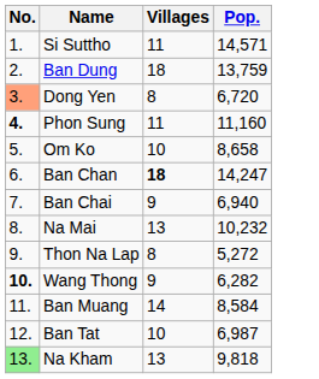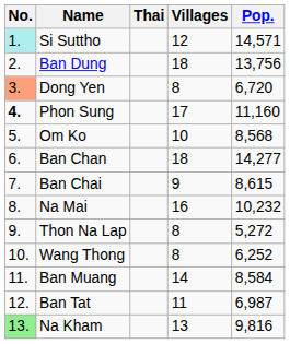 <table class="wikitable sortable">
 <tr>
 <th>No.</th>
 <th>Name</th>
+<th>Thai</th>
 <th>Villages</th>
 <th><a href='#'>Pop.</a></th>
 </tr>
 <tr>
-<td>1.</td>
+<td style="background: paleturquoise;">1.</td>
 <td>Si Suttho</td>
-<td>11</td>
+<td></td>
+<td>12</td>
 <td>14,571</td>
 </tr>
 <tr>
 <td>2.</td>
 <td><a href='#'>Ban Dung</a></td>
+<td></td>
 <td>18</td>
-<td>13,759</td>
+<td>13,756</td>
 </tr>
 <tr>
 <td style="background: lightsalmon;">3.</td>
 <td>Dong Yen</td>
+<td></td>
 <td>8</td>
 <td>6,720</td>
 </tr>
 <tr>
 <td><strong>4.</strong></td>
 <td>Phon Sung</td>
-<td>11</td>
+<td></td>
+<td>17</td>
 <td>11,160</td>
 </tr>
 <tr>
 <td>5.</td>
 <td>Om Ko</td>
+<td></td>
 <td>10</td>
-<td>8,658</td>
+<td>8,568</td>
 </tr>
 <tr>
 <td>6.</td>
 <td>Ban Chan</td>
-<td><strong>18</strong></td>
-<td>14,247</td>
+<td></td>
+<td>18</td>
+<td>14,277</td>
 </tr>
 <tr>
 <td>7.</td>
 <td>Ban Chai</td>
+<td></td>
 <td>9</td>
-<td>6,940</td>
+<td>8,615</td>
 </tr>
 <tr>
 <td>8.</td>
 <td>Na Mai</td>
-<td>13</td>
+<td></td>
+<td>16</td>
 <td>10,232</td>
 </tr>
 <tr>
 <td>9.</td>
 <td>Thon Na Lap</td>
+<td></td>
 <td>8</td>
 <td>5,272</td>
 </tr>
 <tr>
-<td><strong>10.</strong></td>
+<td>10.</td>
 <td>Wang Thong</td>
-<td>9</td>
-<td>6,282</td>
+<td></td>
+<td>8</td>
+<td>6,252</td>
 </tr>
 <tr>
 <td>11.</td>
 <td>Ban Muang</td>
+<td></td>
 <td>14</td>
 <td>8,584</td>
 </tr>
 <tr>
 <td>12.</td>
 <td>Ban Tat</td>
-<td>10</td>
+<td></td>
+<td>11</td>
 <td>6,987</td>
 </tr>
 <tr>
 <td style="background: lightgreen;">13.</td>
 <td>Na Kham</td>
+<td></td>
 <td>13</td>
-<td>9,818</td>
+<td>9,816</td>
 </tr>
 </table>
